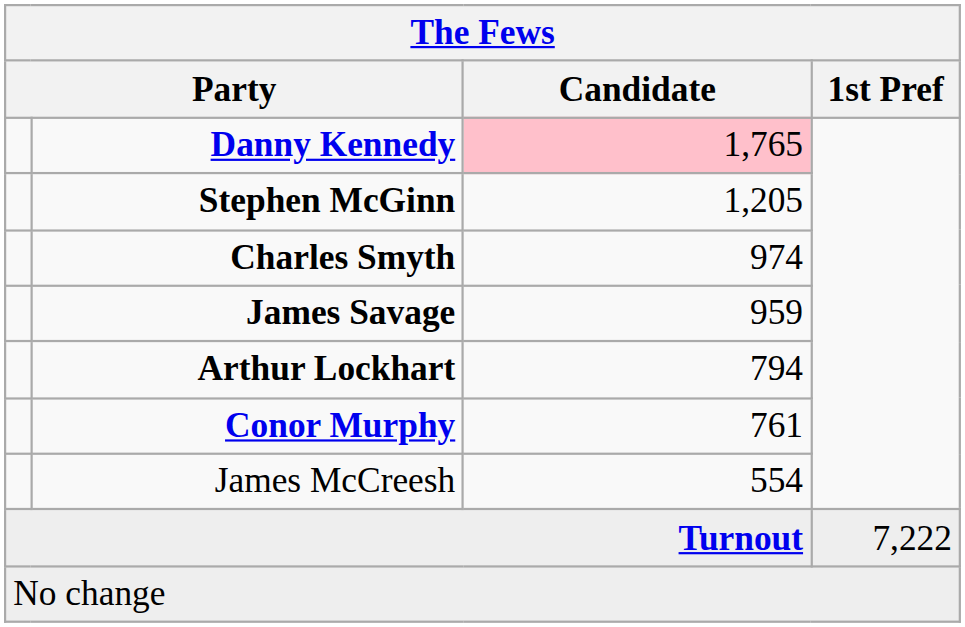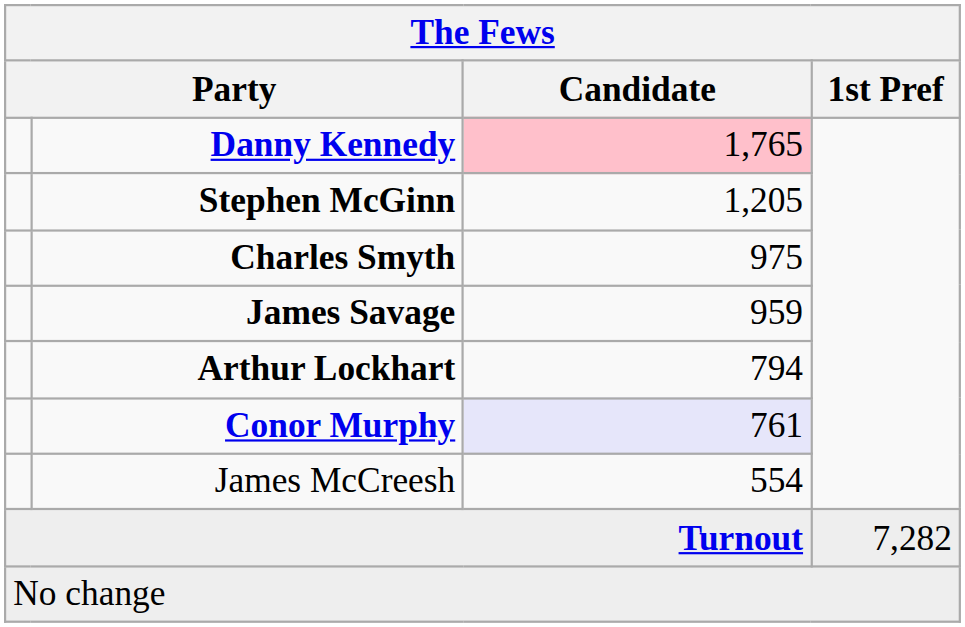 <table class="wikitable">
 <tr>
 <th colspan="4" align="center"><a href='#'>The Fews</a></th>
 </tr>
 <tr>
 <th colspan="2" align="center" width=200>Party</th>
 <th width=150>Candidate</th>
 <th width=60>1st Pref</th>
 </tr>
 <tr>
 <td></td>
 <td align="right"><strong><a href='#'>Danny Kennedy</a></strong></td>
 <td align="right" style="background: pink;">1,765</td>
 </tr>
 <tr>
 <td></td>
 <td align="right"><strong>Stephen McGinn</strong></td>
 <td align="right">1,205</td>
 </tr>
 <tr>
 <td></td>
 <td align="right"><strong>Charles Smyth</strong></td>
-<td align="right">974</td>
+<td align="right">975</td>
 </tr>
 <tr>
 <td></td>
 <td align="right"><strong>James Savage</strong></td>
 <td align="right">959</td>
 </tr>
 <tr>
 <td></td>
 <td align="right"><strong>Arthur Lockhart</strong></td>
 <td align="right">794</td>
 </tr>
 <tr>
 <td></td>
 <td align="right"><strong><a href='#'>Conor Murphy</a></strong></td>
-<td align="right">761</td>
+<td align="right" style="background: lavender;">761</td>
 </tr>
 <tr>
 <td></td>
 <td align="right">James McCreesh</td>
 <td align="right">554</td>
 </tr>
 <tr bgcolor="EEEEEE">
 <td colspan=3 align="right"><strong><a href='#'>Turnout</a></strong></td>
-<td align="right">7,222</td>
+<td align="right">7,282</td>
 </tr>
 <tr>
 <td colspan=4 bgcolor="EEEEEE">No change</td>
 </tr>
 </table>
